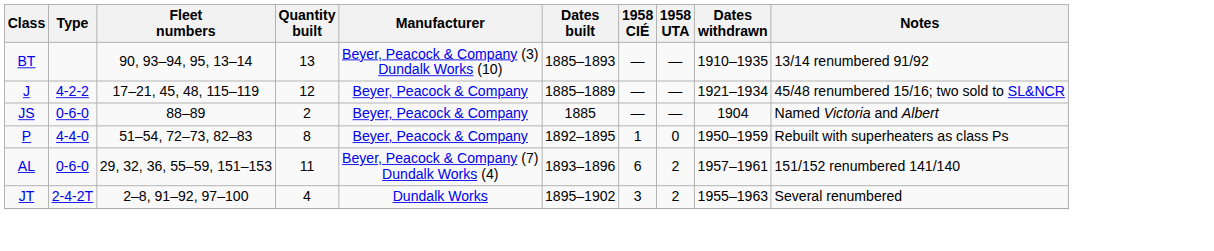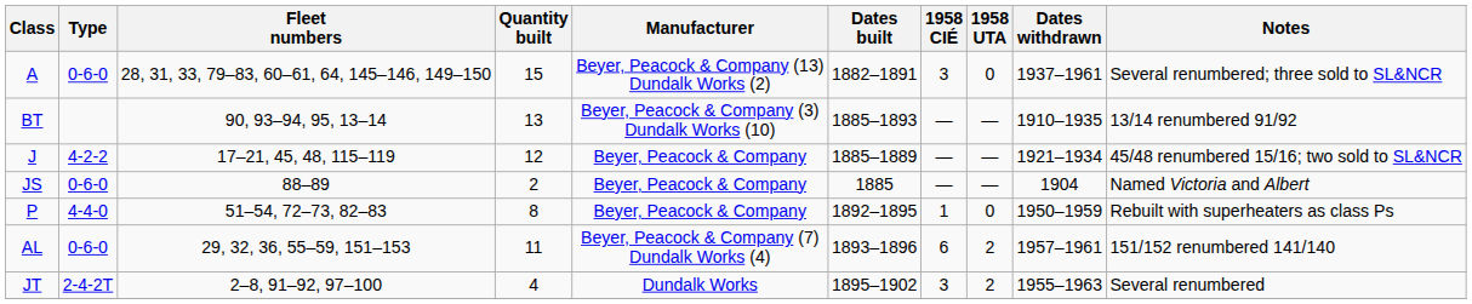 <table class=wikitable style=text-align:center>
 <tr>
 <th>Class</th>
 <th>Type</th>
 <th>Fleet<br>numbers</th>
 <th>Quantity<br>built</th>
 <th>Manufacturer</th>
 <th>Dates<br>built</th>
 <th>1958<br>CIÉ</th>
 <th>1958<br>UTA</th>
 <th>Dates<br>withdrawn</th>
 <th>Notes</th>
+</tr>
+<tr>
+<td><a href='#'>A</a></td>
+<td><a href='#'>0-6-0</a></td>
+<td>28, 31, 33, 79–83, 60–61, 64, 145–146, 149–150</td>
+<td>15</td>
+<td><a href='#'>Beyer, Peacock & Company</a> (13)<br><a href='#'>Dundalk Works</a> (2)</td>
+<td>1882–1891</td>
+<td>3</td>
+<td>0</td>
+<td>1937–1961</td>
+<td align=left>Several renumbered; three sold to <a href='#'>SL&NCR</a></td>
 </tr>
 <tr>
 <td><a href='#'>BT</a></td>
 <td></td>
 <td>90, 93–94, 95, 13–14</td>
 <td>13</td>
 <td><a href='#'>Beyer, Peacock & Company</a> (3)<br><a href='#'>Dundalk Works</a> (10)</td>
 <td>1885–1893</td>
 <td>—</td>
 <td>—</td>
 <td>1910–1935</td>
 <td align=left>13/14 renumbered 91/92</td>
 </tr>
 <tr>
 <td><a href='#'>J</a></td>
 <td><a href='#'>4-2-2</a></td>
 <td>17–21, 45, 48, 115–119</td>
 <td>12</td>
 <td><a href='#'>Beyer, Peacock & Company</a></td>
 <td>1885–1889</td>
 <td>—</td>
 <td>—</td>
 <td>1921–1934</td>
 <td align=left>45/48 renumbered 15/16; two sold to <a href='#'>SL&NCR</a></td>
 </tr>
 <tr>
 <td><a href='#'>JS</a></td>
 <td><a href='#'>0-6-0</a></td>
 <td>88–89</td>
 <td>2</td>
 <td><a href='#'>Beyer, Peacock & Company</a></td>
 <td>1885</td>
 <td>—</td>
 <td>—</td>
 <td>1904</td>
 <td align=left>Named <em>Victoria</em> and <em>Albert</em></td>
 </tr>
 <tr>
 <td><a href='#'>P</a></td>
 <td><a href='#'>4-4-0</a></td>
 <td>51–54, 72–73, 82–83</td>
 <td>8</td>
 <td><a href='#'>Beyer, Peacock & Company</a></td>
 <td>1892–1895</td>
 <td>1</td>
 <td>0</td>
 <td>1950–1959</td>
 <td align=left>Rebuilt with superheaters as class Ps</td>
 </tr>
 <tr>
 <td><a href='#'>AL</a></td>
 <td><a href='#'>0-6-0</a></td>
 <td>29, 32, 36, 55–59, 151–153</td>
 <td>11</td>
 <td><a href='#'>Beyer, Peacock & Company</a> (7)<br><a href='#'>Dundalk Works</a> (4)</td>
 <td>1893–1896</td>
 <td>6</td>
 <td>2</td>
 <td>1957–1961</td>
 <td align=left>151/152 renumbered 141/140</td>
 </tr>
 <tr>
 <td><a href='#'>JT</a></td>
 <td><a href='#'>2-4-2T</a></td>
 <td>2–8, 91–92, 97–100</td>
 <td>4</td>
 <td><a href='#'>Dundalk Works</a></td>
 <td>1895–1902</td>
 <td>3</td>
 <td>2</td>
 <td>1955–1963</td>
 <td align=left>Several renumbered</td>
 </tr>
 <tr>
 </tr>
 </table>
